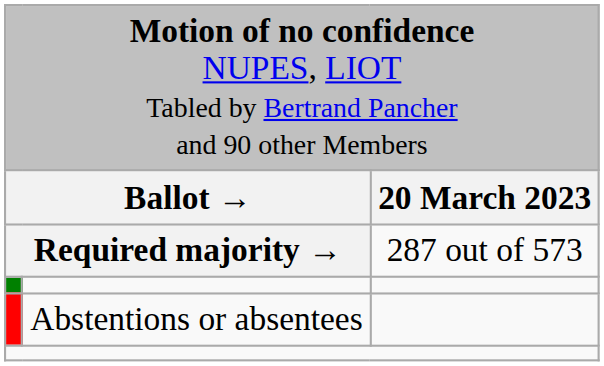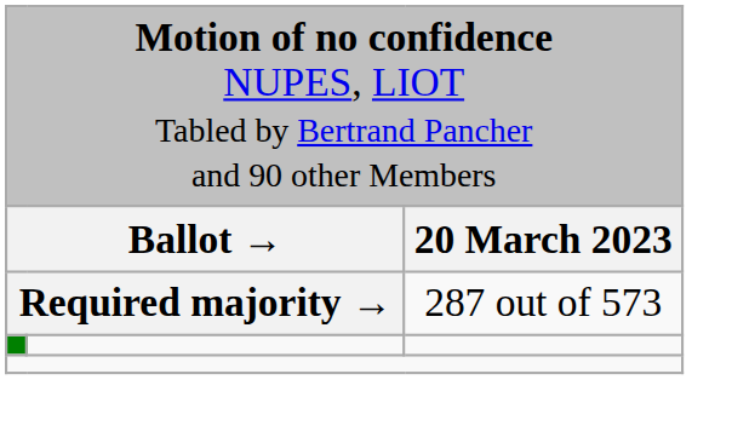 <table class="wikitable" style="text-align:center;">
 <tr>
 <td colspan="3" align="center" bgcolor="#C0C0C0"><strong>Motion of no confidence</strong><br> <a href='#'>NUPES</a>, <a href='#'>LIOT</a><br><small>Tabled by <a href='#'>Bertrand Pancher</a><br>and 90 other Members</small></td>
 </tr>
 <tr>
 <th colspan="2" style="width:150px;">Ballot →</th>
 <th>20 March 2023</th>
 </tr>
 <tr>
 <th colspan="2">Required majority →</th>
 <td>287 out of 573 </td>
 </tr>
 <tr>
 <th style="width:1px; background:green;"></th>
 <td style="text-align:left;"></td>
 <td></td>
 </tr>
 <tr>
-<th style="background:red;"></th>
-<td style="text-align:left;">Abstentions or absentees</td>
-<td rowspan="1"></td>
-</tr>
-<tr>
 <td style="text-align:left;" colspan="3"></td>
 </tr>
 </table>
